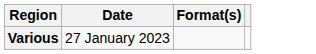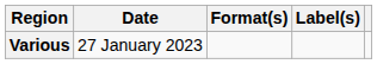 <table class="wikitable plainrowheaders">
 <tr>
 <th scope="col">Region</th>
 <th scope="col">Date</th>
 <th scope="col">Format(s)</th>
+<th scope="col">Label(s)</th>
 <th scope="col"></th>
 </tr>
 <tr>
 <th scope="row">Various</th>
 <td>27 January 2023</td>
 <td></td>
 <td></td>
+<td></td>
 </tr>
 </table>
